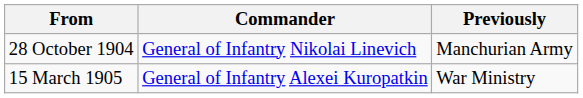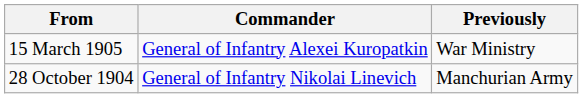 <table class="wikitable">
 <tr>
 <th>From</th>
 <th>Commander</th>
 <th>Previously</th>
 </tr>
 <tr>
+<td>15 March 1905</td>
+<td><a href='#'>General of Infantry</a> <a href='#'>Alexei Kuropatkin</a></td>
+<td>War Ministry</td>
+</tr>
+<tr>
 <td>28 October 1904</td>
 <td><a href='#'>General of Infantry</a> <a href='#'>Nikolai Linevich</a></td>
 <td>Manchurian Army</td>
 </tr>
-<tr>
-<td>15 March 1905</td>
-<td><a href='#'>General of Infantry</a> <a href='#'>Alexei Kuropatkin</a></td>
-<td>War Ministry</td>
-</tr>
 </table>
